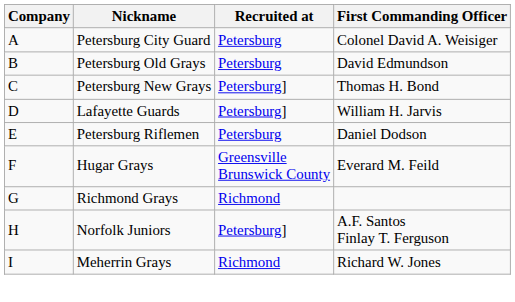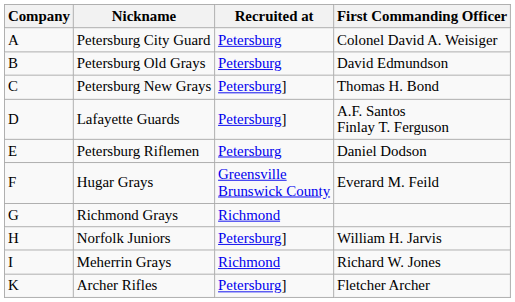 <table class="wikitable sortable">
 <tr>
 <th scope="col">Company</th>
 <th scope="col">Nickname</th>
 <th scope="col">Recruited at</th>
 <th scope="col">First Commanding Officer</th>
 </tr>
 <tr>
 <td>A</td>
 <td>Petersburg City Guard</td>
 <td><a href='#'>Petersburg</a></td>
 <td>Colonel David A. Weisiger</td>
 </tr>
 <tr>
 <td>B</td>
 <td>Petersburg Old Grays</td>
 <td><a href='#'>Petersburg</a></td>
 <td>David Edmundson</td>
 </tr>
 <tr>
 <td>C</td>
 <td>Petersburg New Grays</td>
 <td><a href='#'>Petersburg</a>]</td>
 <td>Thomas H. Bond</td>
 </tr>
 <tr>
 <td>D</td>
 <td>Lafayette Guards</td>
 <td><a href='#'>Petersburg</a>]</td>
-<td>William H. Jarvis</td>
+<td>A.F. Santos<br>Finlay T. Ferguson</td>
 </tr>
 <tr>
 <td>E</td>
 <td>Petersburg Riflemen</td>
 <td><a href='#'>Petersburg</a></td>
 <td>Daniel Dodson</td>
 </tr>
 <tr>
 <td>F</td>
 <td>Hugar Grays</td>
 <td><a href='#'>Greensville</a><br><a href='#'>Brunswick County</a></td>
 <td>Everard M. Feild</td>
 </tr>
 <tr>
 <td>G</td>
 <td>Richmond Grays</td>
 <td><a href='#'>Richmond</a></td>
 <td></td>
 </tr>
 <tr>
 <td>H</td>
 <td>Norfolk Juniors</td>
 <td><a href='#'>Petersburg</a>]</td>
-<td>A.F. Santos<br>Finlay T. Ferguson</td>
+<td>William H. Jarvis</td>
 </tr>
 <tr>
 <td>I</td>
 <td>Meherrin Grays</td>
 <td><a href='#'>Richmond</a></td>
 <td>Richard W. Jones</td>
 </tr>
+<tr>
+<td>K</td>
+<td>Archer Rifles</td>
+<td><a href='#'>Petersburg</a>]</td>
+<td>Fletcher Archer<br></td>
+</tr>
 </table>
